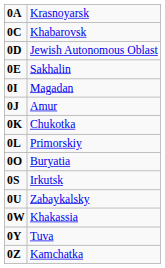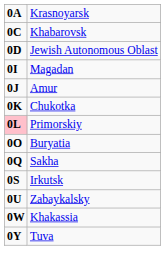 <table class=wikitable>
 <tr>
 <td><strong>0A</strong></td>
 <td><a href='#'>Krasnoyarsk</a></td>
 </tr>
 <tr>
 <td><strong>0C</strong></td>
 <td><a href='#'>Khabarovsk</a></td>
 </tr>
 <tr>
 <td><strong>0D</strong></td>
 <td><a href='#'>Jewish Autonomous Oblast</a></td>
 </tr>
 <tr>
-<td><strong>0E</strong></td>
-<td><a href='#'>Sakhalin</a></td>
-</tr>
-<tr>
 <td><strong>0I</strong></td>
 <td><a href='#'>Magadan</a></td>
 </tr>
 <tr>
 <td><strong>0J</strong></td>
 <td><a href='#'>Amur</a></td>
 </tr>
 <tr>
 <td><strong>0K</strong></td>
 <td><a href='#'>Chukotka</a></td>
 </tr>
 <tr>
-<td><strong>0L</strong></td>
+<td style="background: pink;"><strong>0L</strong></td>
 <td><a href='#'>Primorskiy</a></td>
 </tr>
 <tr>
 <td><strong>0O</strong></td>
 <td><a href='#'>Buryatia</a></td>
+</tr>
+<tr>
+<td><strong>0Q</strong></td>
+<td><a href='#'>Sakha</a></td>
 </tr>
 <tr>
 <td><strong>0S</strong></td>
 <td><a href='#'>Irkutsk</a></td>
 </tr>
 <tr>
 <td><strong>0U</strong></td>
 <td><a href='#'>Zabaykalsky</a></td>
 </tr>
 <tr>
 <td><strong>0W</strong></td>
 <td><a href='#'>Khakassia</a></td>
 </tr>
 <tr>
 <td><strong>0Y</strong></td>
 <td><a href='#'>Tuva</a></td>
 </tr>
-<tr>
-<td><strong>0Z</strong></td>
-<td><a href='#'>Kamchatka</a></td>
-</tr>
 </table>
